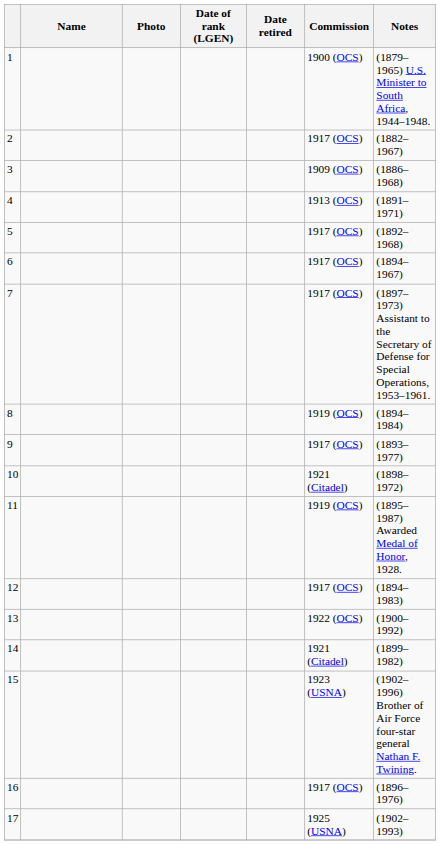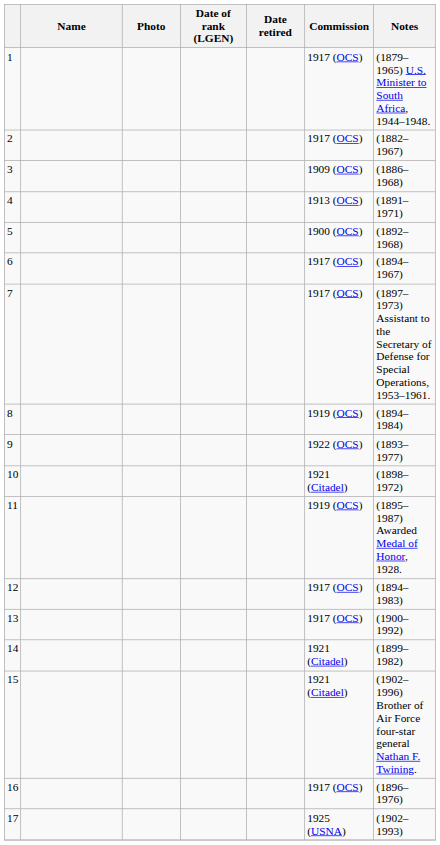 <table class="wikitable sortable">
 <tr>
 <th class="unsortable"></th>
 <th width = 135>Name</th>
 <th width=75 class="unsortable">Photo</th>
 <th width = 85>Date of rank (LGEN)</th>
 <th width = 75>Date retired</th>
 <th width = 90>Commission </th>
 <th class="unsortable">Notes</th>
 </tr>
 <tr valign=top>
 <td>1</td>
 <td></td>
 <td></td>
 <td align="right">  </td>
 <td align="right">  </td>
-<td>1900 (<a href='#'>OCS</a>)</td>
+<td>1917 (<a href='#'>OCS</a>)</td>
 <td>(1879–1965) <a href='#'>U.S. Minister to South Africa</a>, 1944–1948.</td>
 </tr>
 <tr valign=top>
 <td>2</td>
 <td></td>
 <td></td>
 <td align="right">  </td>
 <td align="right">  </td>
 <td>1917 (<a href='#'>OCS</a>)</td>
 <td>(1882–1967)</td>
 </tr>
 <tr valign=top>
 <td>3</td>
 <td></td>
 <td></td>
 <td align="right">  </td>
 <td align="right">  </td>
 <td>1909 (<a href='#'>OCS</a>)</td>
 <td>(1886–1968)</td>
 </tr>
 <tr valign=top>
 <td>4</td>
 <td></td>
 <td></td>
 <td align="right">  </td>
 <td align="right">  </td>
 <td>1913 (<a href='#'>OCS</a>)</td>
 <td>(1891–1971)</td>
 </tr>
 <tr valign=top>
 <td>5</td>
 <td></td>
 <td></td>
 <td align="right">  </td>
 <td align="right">  </td>
-<td>1917 (<a href='#'>OCS</a>)</td>
+<td>1900 (<a href='#'>OCS</a>)</td>
 <td>(1892–1968)</td>
 </tr>
 <tr valign=top>
 <td>6</td>
 <td></td>
 <td></td>
 <td align="right">  </td>
 <td align="right">  </td>
 <td>1917 (<a href='#'>OCS</a>)</td>
 <td>(1894–1967)</td>
 </tr>
 <tr valign=top>
 <td>7</td>
 <td></td>
 <td></td>
 <td align="right">  </td>
 <td align="right">  </td>
 <td>1917 (<a href='#'>OCS</a>)</td>
 <td>(1897–1973) Assistant to the Secretary of Defense for Special Operations, 1953–1961.</td>
 </tr>
 <tr valign=top>
 <td>8</td>
 <td></td>
 <td></td>
 <td align="right">  </td>
 <td align="right">  </td>
 <td>1919 (<a href='#'>OCS</a>)</td>
 <td>(1894–1984)</td>
 </tr>
 <tr valign=top>
 <td>9</td>
 <td></td>
 <td></td>
 <td align="right">  </td>
 <td align="right">  </td>
-<td>1917 (<a href='#'>OCS</a>)</td>
+<td>1922 (<a href='#'>OCS</a>)</td>
 <td>(1893–1977)</td>
 </tr>
 <tr valign=top>
 <td>10</td>
 <td></td>
 <td></td>
 <td align="right">  </td>
 <td align="right">  </td>
 <td>1921 (<a href='#'>Citadel</a>)</td>
 <td>(1898–1972)</td>
 </tr>
 <tr valign=top>
 <td>11</td>
 <td></td>
 <td></td>
 <td align="right">  </td>
 <td align="right">  </td>
 <td>1919 (<a href='#'>OCS</a>)</td>
 <td>(1895–1987) Awarded <a href='#'>Medal of Honor</a>, 1928.</td>
 </tr>
 <tr valign=top>
 <td>12</td>
 <td></td>
 <td></td>
 <td align="right">  </td>
 <td align="right">  </td>
 <td>1917 (<a href='#'>OCS</a>)</td>
 <td>(1894–1983)</td>
 </tr>
 <tr valign=top>
 <td>13</td>
 <td></td>
 <td></td>
 <td align="right">  </td>
 <td align="right">  </td>
-<td>1922 (<a href='#'>OCS</a>)</td>
+<td>1917 (<a href='#'>OCS</a>)</td>
 <td>(1900–1992)</td>
 </tr>
 <tr valign=top>
 <td>14</td>
 <td></td>
 <td></td>
 <td align="right">  </td>
 <td align="right">  </td>
 <td>1921 (<a href='#'>Citadel</a>)</td>
 <td>(1899–1982)</td>
 </tr>
 <tr valign=top>
 <td>15</td>
 <td></td>
 <td></td>
 <td align="right">  </td>
 <td align="right">  </td>
-<td>1923 (<a href='#'>USNA</a>)</td>
+<td>1921 (<a href='#'>Citadel</a>)</td>
 <td>(1902–1996) Brother of Air Force four-star general <a href='#'>Nathan F. Twining</a>.</td>
 </tr>
 <tr valign=top>
 <td>16</td>
 <td></td>
 <td></td>
 <td align="right">  </td>
 <td align="right">  </td>
 <td>1917 (<a href='#'>OCS</a>)</td>
 <td>(1896–1976)</td>
 </tr>
 <tr valign=top>
 <td>17</td>
 <td></td>
 <td></td>
 <td align="right">  </td>
 <td align="right">  </td>
 <td>1925 (<a href='#'>USNA</a>)</td>
 <td>(1902–1993)</td>
 </tr>
 <tr>
 </tr>
 </table>
